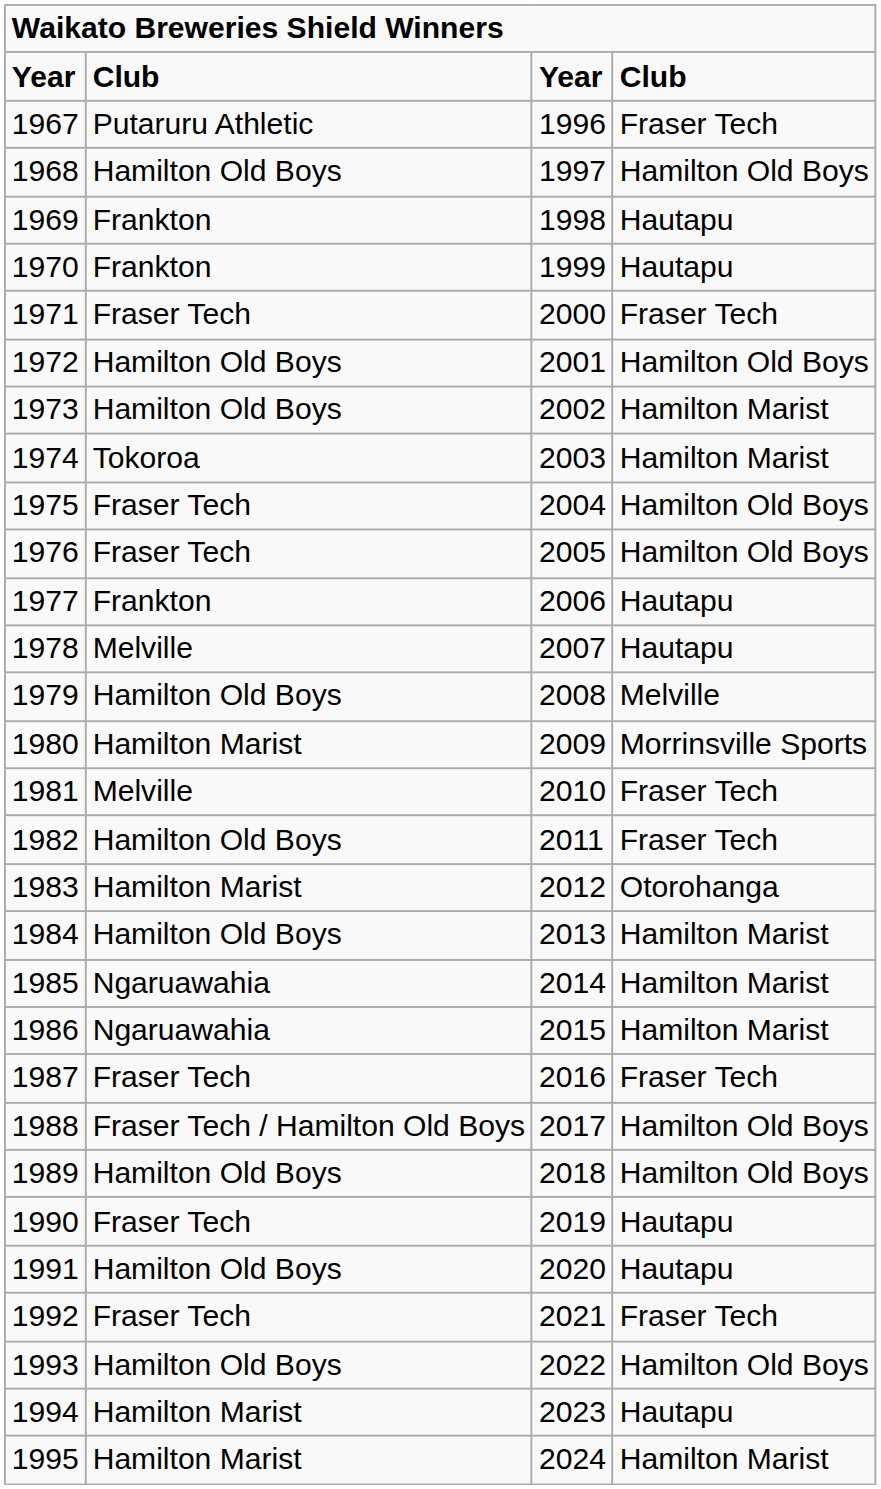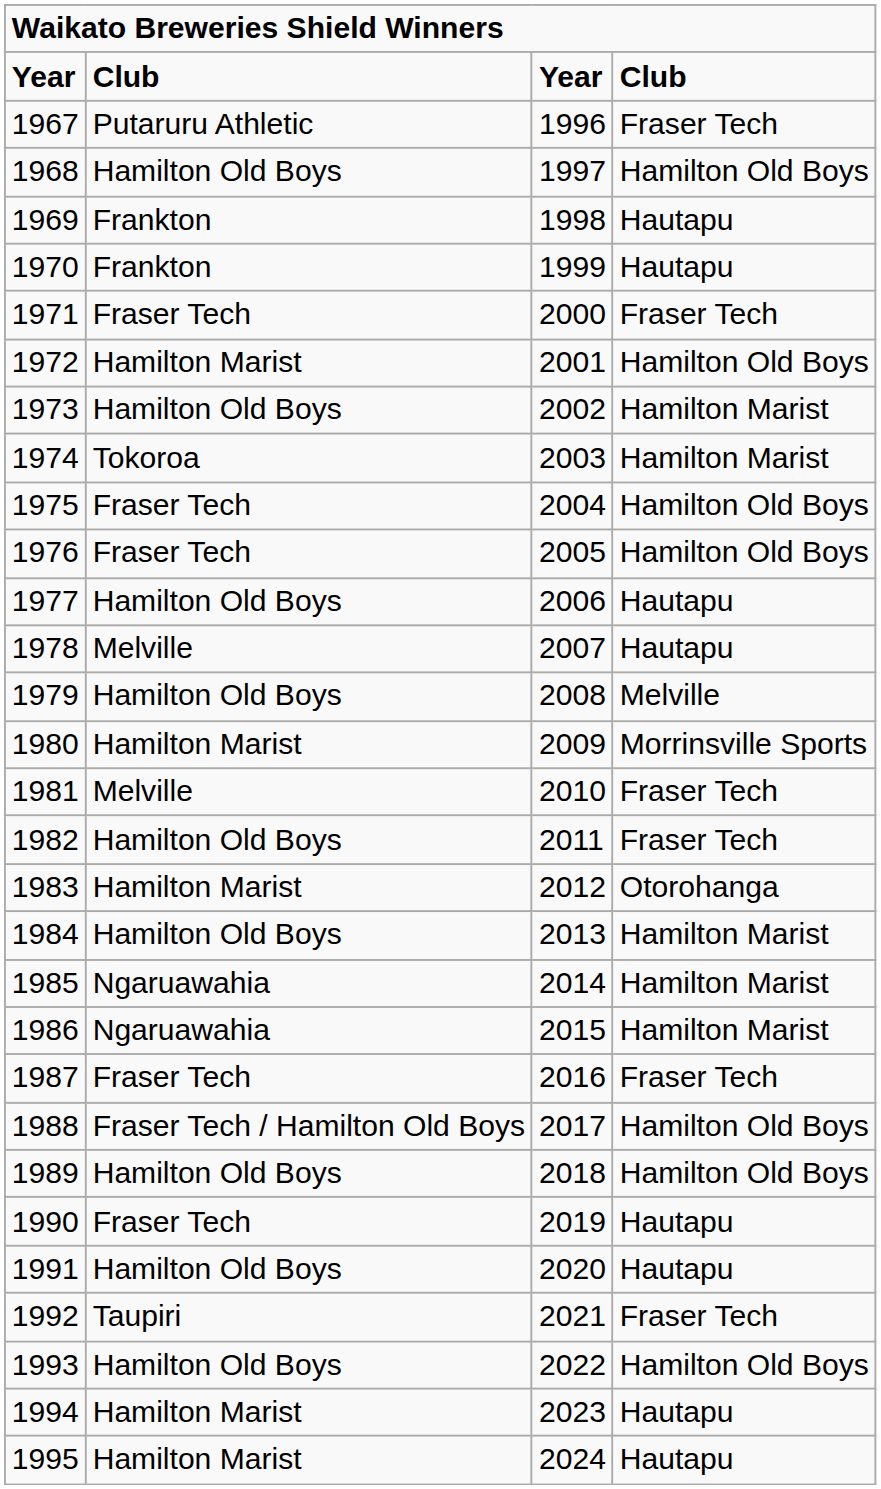 <table class="wikitable">
 <tr>
 <td colspan="4"><strong>Waikato  Breweries Shield Winners</strong></td>
 </tr>
 <tr>
 <td><strong>Year</strong></td>
 <td><strong>Club</strong></td>
 <td><strong>Year</strong></td>
 <td><strong>Club</strong></td>
 </tr>
 <tr>
 <td>1967</td>
 <td>Putaruru Athletic</td>
 <td>1996</td>
 <td>Fraser Tech</td>
 </tr>
 <tr>
 <td>1968</td>
 <td>Hamilton Old Boys</td>
 <td>1997</td>
 <td>Hamilton Old Boys</td>
 </tr>
 <tr>
 <td>1969</td>
 <td>Frankton</td>
 <td>1998</td>
 <td>Hautapu</td>
 </tr>
 <tr>
 <td>1970</td>
 <td>Frankton</td>
 <td>1999</td>
 <td>Hautapu</td>
 </tr>
 <tr>
 <td>1971</td>
 <td>Fraser Tech</td>
 <td>2000</td>
 <td>Fraser Tech</td>
 </tr>
 <tr>
 <td>1972</td>
-<td>Hamilton Old Boys</td>
+<td>Hamilton Marist</td>
 <td>2001</td>
 <td>Hamilton Old Boys</td>
 </tr>
 <tr>
 <td>1973</td>
 <td>Hamilton Old Boys</td>
 <td>2002</td>
 <td>Hamilton Marist</td>
 </tr>
 <tr>
 <td>1974</td>
 <td>Tokoroa</td>
 <td>2003</td>
 <td>Hamilton Marist</td>
 </tr>
 <tr>
 <td>1975</td>
 <td>Fraser Tech</td>
 <td>2004</td>
 <td>Hamilton Old Boys</td>
 </tr>
 <tr>
 <td>1976</td>
 <td>Fraser Tech</td>
 <td>2005</td>
 <td>Hamilton Old Boys</td>
 </tr>
 <tr>
 <td>1977</td>
-<td>Frankton</td>
+<td>Hamilton Old Boys</td>
 <td>2006</td>
 <td>Hautapu</td>
 </tr>
 <tr>
 <td>1978</td>
 <td>Melville</td>
 <td>2007</td>
 <td>Hautapu</td>
 </tr>
 <tr>
 <td>1979</td>
 <td>Hamilton Old Boys</td>
 <td>2008</td>
 <td>Melville</td>
 </tr>
 <tr>
 <td>1980</td>
 <td>Hamilton Marist</td>
 <td>2009</td>
 <td>Morrinsville Sports</td>
 </tr>
 <tr>
 <td>1981</td>
 <td>Melville</td>
 <td>2010</td>
 <td>Fraser Tech</td>
 </tr>
 <tr>
 <td>1982</td>
 <td>Hamilton Old Boys</td>
 <td>2011</td>
 <td>Fraser Tech</td>
 </tr>
 <tr>
 <td>1983</td>
 <td>Hamilton Marist</td>
 <td>2012</td>
 <td>Otorohanga</td>
 </tr>
 <tr>
 <td>1984</td>
 <td>Hamilton Old Boys</td>
 <td>2013</td>
 <td>Hamilton Marist</td>
 </tr>
 <tr>
 <td>1985</td>
 <td>Ngaruawahia</td>
 <td>2014</td>
 <td>Hamilton Marist</td>
 </tr>
 <tr>
 <td>1986</td>
 <td>Ngaruawahia</td>
 <td>2015</td>
 <td>Hamilton Marist</td>
 </tr>
 <tr>
 <td>1987</td>
 <td>Fraser Tech</td>
 <td>2016</td>
 <td>Fraser Tech</td>
 </tr>
 <tr>
 <td>1988</td>
 <td>Fraser Tech / Hamilton Old Boys</td>
 <td>2017</td>
 <td>Hamilton Old Boys</td>
 </tr>
 <tr>
 <td>1989</td>
 <td>Hamilton Old Boys</td>
 <td>2018</td>
 <td>Hamilton Old Boys</td>
 </tr>
 <tr>
 <td>1990</td>
 <td>Fraser Tech</td>
 <td>2019</td>
 <td>Hautapu</td>
 </tr>
 <tr>
 <td>1991</td>
 <td>Hamilton Old Boys</td>
 <td>2020</td>
 <td>Hautapu</td>
 </tr>
 <tr>
 <td>1992</td>
-<td>Fraser Tech</td>
+<td>Taupiri</td>
 <td>2021</td>
 <td>Fraser Tech</td>
 </tr>
 <tr>
 <td>1993</td>
 <td>Hamilton Old Boys</td>
 <td>2022</td>
 <td>Hamilton Old Boys</td>
 </tr>
 <tr>
 <td>1994</td>
 <td>Hamilton Marist</td>
 <td>2023</td>
 <td>Hautapu</td>
 </tr>
 <tr>
 <td>1995</td>
 <td>Hamilton Marist</td>
 <td>2024</td>
-<td>Hamilton Marist</td>
+<td>Hautapu</td>
 </tr>
 </table>
